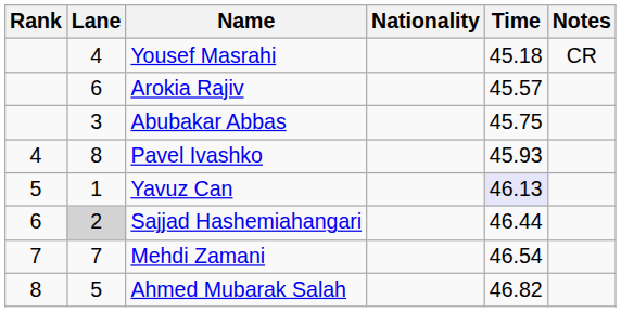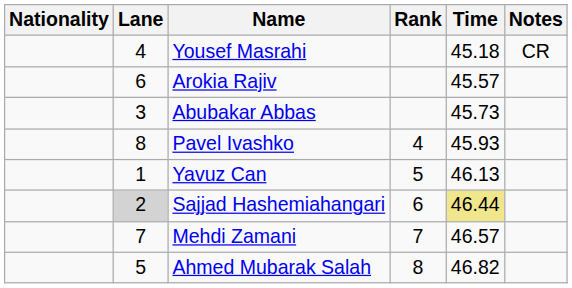 <table class="wikitable sortable" style="text-align:center">
 <tr>
-<th>Rank</th>
+<th>Nationality</th>
 <th>Lane</th>
 <th>Name</th>
-<th>Nationality</th>
+<th>Rank</th>
 <th>Time</th>
 <th>Notes</th>
 </tr>
 <tr>
-<td></td>
+<td align=left></td>
 <td>4</td>
 <td align=left><a href='#'>Yousef Masrahi</a></td>
-<td align=left></td>
+<td></td>
 <td>45.18</td>
 <td>CR</td>
 </tr>
 <tr>
-<td></td>
+<td align=left></td>
 <td>6</td>
 <td align=left><a href='#'>Arokia Rajiv</a></td>
-<td align=left></td>
+<td></td>
 <td>45.57</td>
 <td></td>
 </tr>
 <tr>
-<td></td>
+<td align=left></td>
 <td>3</td>
 <td align=left><a href='#'>Abubakar Abbas</a></td>
-<td align=left></td>
-<td>45.75</td>
+<td></td>
+<td>45.73</td>
 <td></td>
 </tr>
 <tr>
-<td>4</td>
+<td align=left></td>
 <td>8</td>
 <td align=left><a href='#'>Pavel Ivashko</a></td>
-<td align=left></td>
+<td>4</td>
 <td>45.93</td>
 <td></td>
 </tr>
 <tr>
-<td>5</td>
+<td align=left></td>
 <td>1</td>
 <td align=left><a href='#'>Yavuz Can</a></td>
-<td align=left></td>
-<td style="background: lavender;">46.13</td>
+<td>5</td>
+<td>46.13</td>
 <td></td>
 </tr>
 <tr>
-<td>6</td>
+<td align=left></td>
 <td style="background: lightgrey;">2</td>
 <td align=left><a href='#'>Sajjad Hashemiahangari</a></td>
-<td align=left></td>
-<td>46.44</td>
+<td>6</td>
+<td style="background: khaki;">46.44</td>
 <td></td>
 </tr>
 <tr>
-<td>7</td>
+<td align=left></td>
 <td>7</td>
 <td align=left><a href='#'>Mehdi Zamani</a></td>
-<td align=left></td>
-<td>46.54</td>
+<td>7</td>
+<td>46.57</td>
 <td></td>
 </tr>
 <tr>
-<td>8</td>
+<td align=left></td>
 <td>5</td>
 <td align=left><a href='#'>Ahmed Mubarak Salah</a></td>
-<td align=left></td>
+<td>8</td>
 <td>46.82</td>
 <td></td>
 </tr>
 </table>
